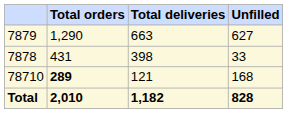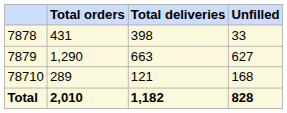 <table class="wikitable" style="margin:1em 1em 1em 300; border:1px #aaa solid;  background:#fbf8db;">
 <tr style="font-weight:bold; background:#ccddff; padding:0.4em;">
 <td></td>
 <td>Total orders</td>
 <td>Total deliveries</td>
 <td>Unfilled</td>
 </tr>
 <tr>
+<td>7878</td>
+<td>431</td>
+<td>398</td>
+<td>33</td>
+</tr>
+<tr>
 <td>7879</td>
 <td>1,290</td>
 <td>663</td>
 <td>627</td>
 </tr>
 <tr>
-<td>7878</td>
-<td>431</td>
-<td>398</td>
-<td>33</td>
-</tr>
-<tr>
 <td>78710</td>
-<td><strong>289</strong></td>
+<td>289</td>
 <td>121</td>
 <td>168</td>
 </tr>
 <tr style="font-weight:bold;">
 <td>Total</td>
 <td>2,010</td>
 <td>1,182</td>
 <td>828</td>
 </tr>
 </table>
